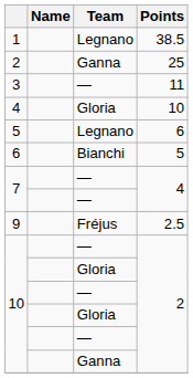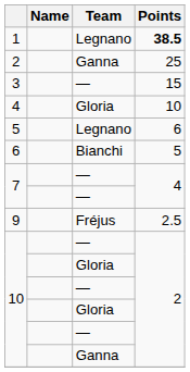 <table class="wikitable">
 <tr>
 <th></th>
 <th>Name</th>
 <th>Team</th>
 <th>Points</th>
 </tr>
 <tr>
 <td style="text-align:center">1</td>
 <td> </td>
 <td>Legnano</td>
-<td align="right">38.5</td>
+<td align="right"><strong>38.5</strong></td>
 </tr>
 <tr>
 <td style="text-align:center">2</td>
 <td></td>
 <td>Ganna</td>
 <td align="right">25</td>
 </tr>
 <tr>
 <td style="text-align:center">3</td>
 <td></td>
 <td>—</td>
-<td align="right">11</td>
+<td align="right">15</td>
 </tr>
 <tr>
 <td style="text-align:center">4</td>
 <td></td>
 <td>Gloria</td>
 <td align="right">10</td>
 </tr>
 <tr>
 <td style="text-align:center">5</td>
 <td></td>
 <td>Legnano</td>
 <td align="right">6</td>
 </tr>
 <tr>
 <td style="text-align:center">6</td>
 <td></td>
 <td>Bianchi</td>
 <td align="right">5</td>
 </tr>
 <tr>
 <td style="text-align:center;" rowspan="2">7</td>
 <td></td>
 <td>—</td>
 <td align="right" rowspan="2">4</td>
 </tr>
 <tr>
 <td></td>
 <td>—</td>
 </tr>
 <tr>
 <td style="text-align:center">9</td>
 <td></td>
 <td>Fréjus</td>
 <td align="right">2.5</td>
 </tr>
 <tr>
 <td style="text-align:center;" rowspan="6">10</td>
 <td></td>
 <td>—</td>
 <td align="right" rowspan="6">2</td>
 </tr>
 <tr>
 <td></td>
 <td>Gloria</td>
 </tr>
 <tr>
 <td></td>
 <td>—</td>
 </tr>
 <tr>
 <td></td>
 <td>Gloria</td>
 </tr>
 <tr>
 <td></td>
 <td>—</td>
 </tr>
 <tr>
 <td></td>
 <td>Ganna</td>
 </tr>
 <tr>
 </tr>
 </table>
